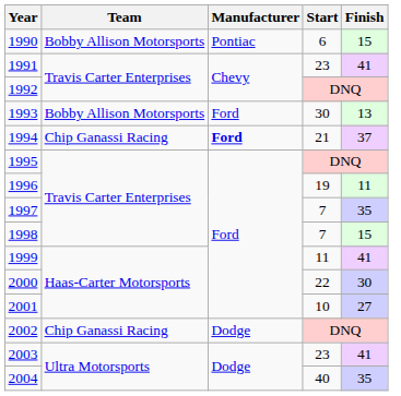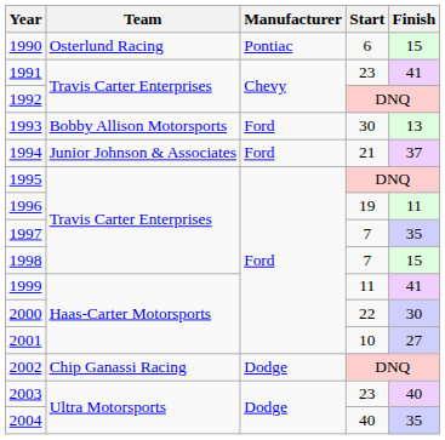 <table class="wikitable" style="font-size: 90%;">
 <tr>
 <th>Year</th>
 <th>Team</th>
 <th>Manufacturer</th>
 <th>Start</th>
 <th>Finish</th>
 </tr>
 <tr>
 <td><a href='#'>1990</a></td>
-<td><a href='#'>Bobby Allison Motorsports</a></td>
+<td><a href='#'>Osterlund Racing</a></td>
 <td><a href='#'>Pontiac</a></td>
 <td align=center>6</td>
 <td align=center style="background:#DFFFDF;">15</td>
 </tr>
 <tr>
 <td><a href='#'>1991</a></td>
 <td rowspan=2><a href='#'>Travis Carter Enterprises</a></td>
 <td rowspan=2><a href='#'>Chevy</a></td>
 <td align=center>23</td>
 <td align=center style="background:#EFCFFF;">41</td>
 </tr>
 <tr>
 <td><a href='#'>1992</a></td>
 <td align=center colspan=2 style="background:#FFCFCF;">DNQ</td>
 </tr>
 <tr>
 <td><a href='#'>1993</a></td>
 <td><a href='#'>Bobby Allison Motorsports</a></td>
 <td><a href='#'>Ford</a></td>
 <td align=center>30</td>
 <td align=center style="background:#DFFFDF;">13</td>
 </tr>
 <tr>
 <td><a href='#'>1994</a></td>
-<td><a href='#'>Chip Ganassi Racing</a></td>
-<td><strong><a href='#'>Ford</a></strong></td>
+<td><a href='#'>Junior Johnson & Associates</a></td>
+<td><a href='#'>Ford</a></td>
 <td align=center>21</td>
 <td align=center style="background:#EFCFFF;">37</td>
 </tr>
 <tr>
 <td><a href='#'>1995</a></td>
 <td rowspan=4><a href='#'>Travis Carter Enterprises</a></td>
 <td rowspan=7><a href='#'>Ford</a></td>
 <td align=center colspan=2 style="background:#FFCFCF;">DNQ</td>
 </tr>
 <tr>
 <td><a href='#'>1996</a></td>
 <td align=center>19</td>
 <td align=center style="background:#DFFFDF;">11</td>
 </tr>
 <tr>
 <td><a href='#'>1997</a></td>
 <td align=center>7</td>
 <td align=center style="background:#CFCFFF;">35</td>
 </tr>
 <tr>
 <td><a href='#'>1998</a></td>
 <td align=center>7</td>
 <td align=center style="background:#DFFFDF;">15</td>
 </tr>
 <tr>
 <td><a href='#'>1999</a></td>
 <td rowspan=3><a href='#'>Haas-Carter Motorsports</a></td>
 <td align=center>11</td>
 <td align=center style="background:#EFCFFF;">41</td>
 </tr>
 <tr>
 <td><a href='#'>2000</a></td>
 <td align=center>22</td>
 <td align=center style="background:#CFCFFF;">30</td>
 </tr>
 <tr>
 <td><a href='#'>2001</a></td>
 <td align=center>10</td>
 <td align=center style="background:#CFCFFF;">27</td>
 </tr>
 <tr>
 <td><a href='#'>2002</a></td>
 <td><a href='#'>Chip Ganassi Racing</a></td>
 <td><a href='#'>Dodge</a></td>
 <td align=center colspan=2 style="background:#FFCFCF;">DNQ</td>
 </tr>
 <tr>
 <td><a href='#'>2003</a></td>
 <td rowspan=2><a href='#'>Ultra Motorsports</a></td>
 <td rowspan=2><a href='#'>Dodge</a></td>
 <td align=center>23</td>
-<td align=center style="background:#EFCFFF;">41</td>
+<td align=center style="background:#EFCFFF;">40</td>
 </tr>
 <tr>
 <td><a href='#'>2004</a></td>
 <td align=center>40</td>
 <td align=center style="background:#CFCFFF;">35</td>
 </tr>
 </table>
